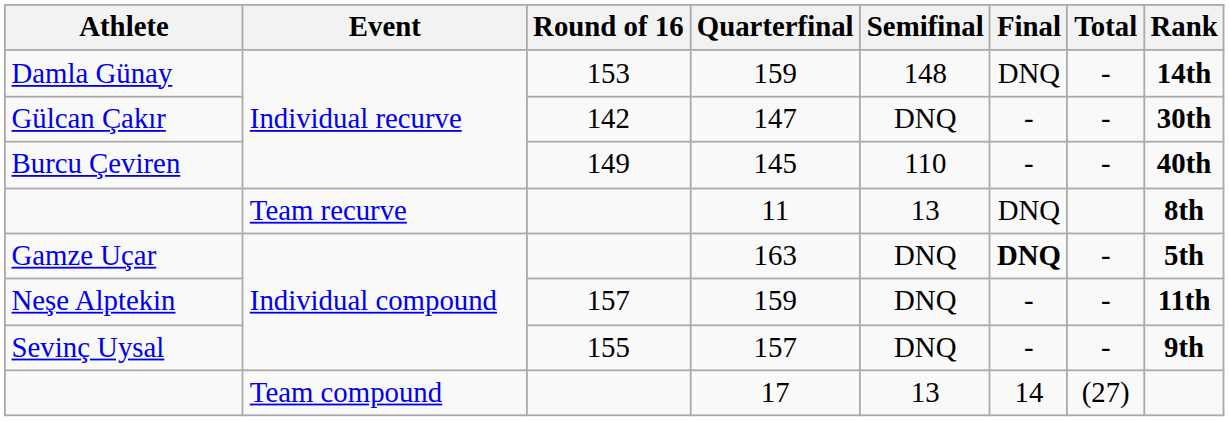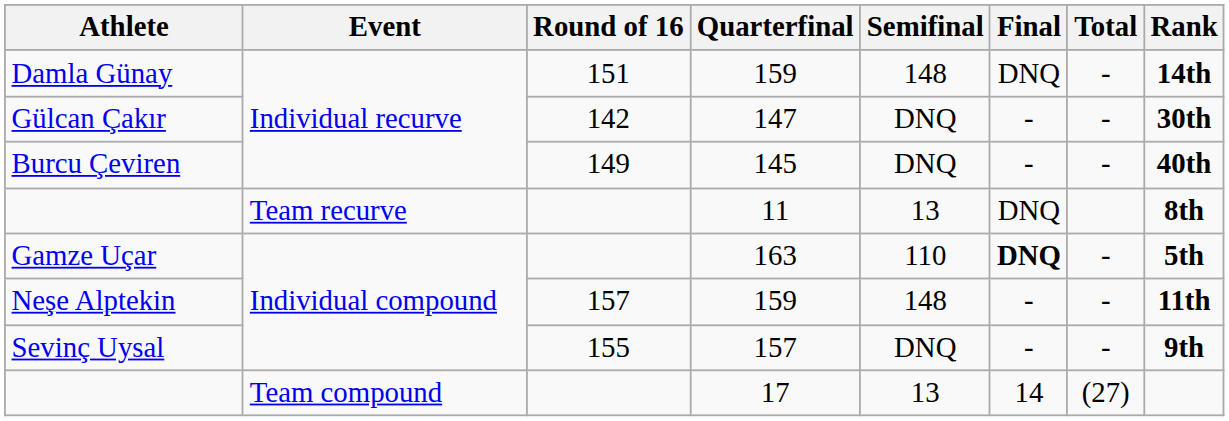 <table class=wikitable>
 <tr>
 <th width=125>Athlete</th>
 <th width=150>Event</th>
 <th>Round of 16</th>
 <th>Quarterfinal</th>
 <th>Semifinal</th>
 <th>Final</th>
 <th>Total</th>
 <th>Rank</th>
 </tr>
 <tr align=center>
 <td align=left><a href='#'>Damla Günay</a></td>
 <td align=left rowspan=3><a href='#'>Individual recurve</a></td>
-<td>153</td>
+<td>151</td>
 <td>159</td>
 <td>148</td>
 <td>DNQ</td>
 <td>-</td>
 <td><strong>14th</strong></td>
 </tr>
 <tr align=center>
 <td align=left><a href='#'>Gülcan Çakır</a></td>
 <td>142</td>
 <td>147</td>
 <td>DNQ</td>
 <td>-</td>
 <td>-</td>
 <td><strong>30th</strong></td>
 </tr>
 <tr align=center>
 <td align=left><a href='#'>Burcu Çeviren</a></td>
 <td>149</td>
 <td>145</td>
-<td>110</td>
+<td>DNQ</td>
 <td>-</td>
 <td>-</td>
 <td><strong>40th</strong></td>
 </tr>
 <tr align=center>
 <td></td>
 <td align=left><a href='#'>Team recurve</a></td>
 <td></td>
 <td>11</td>
 <td>13</td>
 <td>DNQ</td>
 <td></td>
 <td><strong>8th</strong></td>
 </tr>
 <tr align=center>
 <td align=left><a href='#'>Gamze Uçar</a></td>
 <td align=left rowspan=3><a href='#'>Individual compound</a></td>
 <td></td>
 <td>163</td>
-<td>DNQ</td>
+<td>110</td>
 <td><strong>DNQ</strong></td>
 <td>-</td>
 <td><strong>5th</strong></td>
 </tr>
 <tr align=center>
 <td align=left><a href='#'>Neşe Alptekin</a></td>
 <td>157</td>
 <td>159</td>
-<td>DNQ</td>
+<td>148</td>
 <td>-</td>
 <td>-</td>
 <td><strong>11th</strong></td>
 </tr>
 <tr align=center>
 <td align=left><a href='#'>Sevinç Uysal</a></td>
 <td>155</td>
 <td>157</td>
 <td>DNQ</td>
 <td>-</td>
 <td>-</td>
 <td><strong>9th</strong></td>
 </tr>
 <tr align=center>
 <td></td>
 <td align=left><a href='#'>Team compound</a></td>
 <td></td>
 <td>17</td>
 <td>13</td>
 <td>14</td>
 <td>(27)</td>
 <td></td>
 </tr>
 </table>
